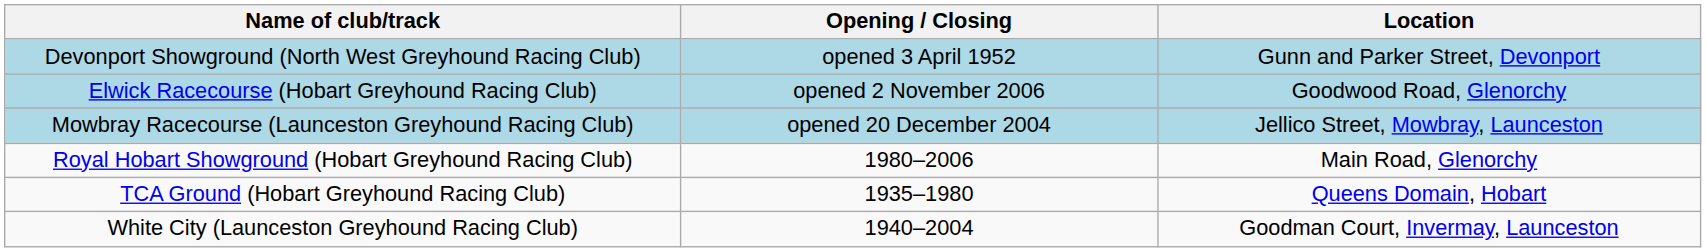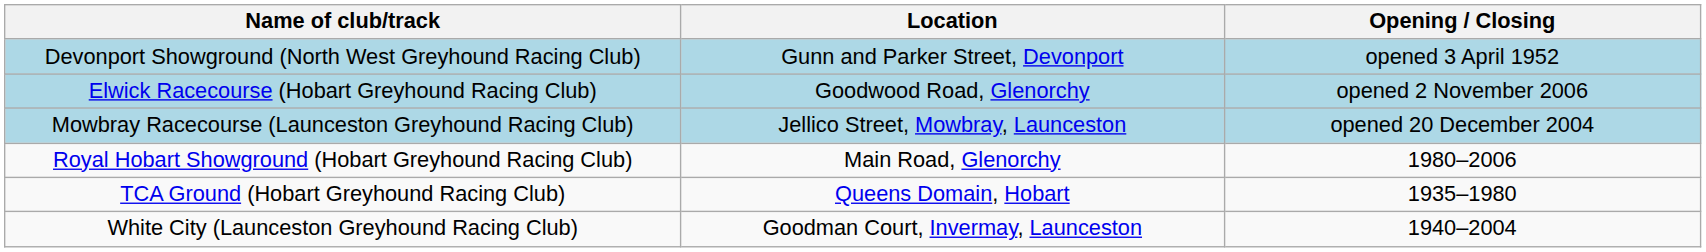 <table class="wikitable" style="text-align:center">
 <tr>
 <th width=500>Name of club/track</th>
+<th width=400>Location</th>
 <th width=350>Opening / Closing</th>
-<th width=400>Location</th>
 </tr>
 <tr style="background: lightblue;">
 <td>Devonport Showground (North West Greyhound Racing Club)</td>
+<td>Gunn and Parker Street, <a href='#'>Devonport</a></td>
 <td>opened 3 April 1952</td>
-<td>Gunn and Parker Street, <a href='#'>Devonport</a></td>
 </tr>
 <tr style="background: lightblue;">
 <td><a href='#'>Elwick Racecourse</a> (Hobart Greyhound Racing Club)</td>
+<td>Goodwood Road, <a href='#'>Glenorchy</a></td>
 <td>opened 2 November 2006</td>
-<td>Goodwood Road, <a href='#'>Glenorchy</a></td>
 </tr>
 <tr style="background: lightblue;">
 <td>Mowbray Racecourse (Launceston Greyhound Racing Club)</td>
+<td>Jellico Street, <a href='#'>Mowbray</a>, <a href='#'>Launceston</a></td>
 <td>opened 20 December 2004</td>
-<td>Jellico Street, <a href='#'>Mowbray</a>, <a href='#'>Launceston</a></td>
 </tr>
 <tr>
 <td><a href='#'>Royal Hobart Showground</a> (Hobart Greyhound Racing Club)</td>
+<td>Main Road, <a href='#'>Glenorchy</a></td>
 <td>1980–2006</td>
-<td>Main Road, <a href='#'>Glenorchy</a></td>
 </tr>
 <tr>
 <td><a href='#'>TCA Ground</a> (Hobart Greyhound Racing Club)</td>
+<td><a href='#'>Queens Domain</a>, <a href='#'>Hobart</a></td>
 <td>1935–1980</td>
-<td><a href='#'>Queens Domain</a>, <a href='#'>Hobart</a></td>
 </tr>
 <tr>
 <td>White City (Launceston Greyhound Racing Club)</td>
+<td>Goodman Court, <a href='#'>Invermay</a>, <a href='#'>Launceston</a></td>
 <td>1940–2004</td>
-<td>Goodman Court, <a href='#'>Invermay</a>, <a href='#'>Launceston</a></td>
 </tr>
 </table>
